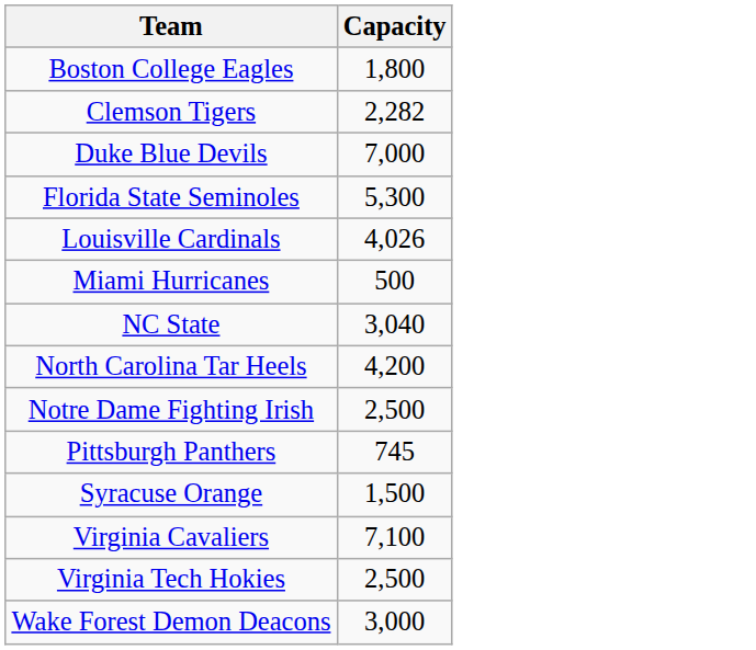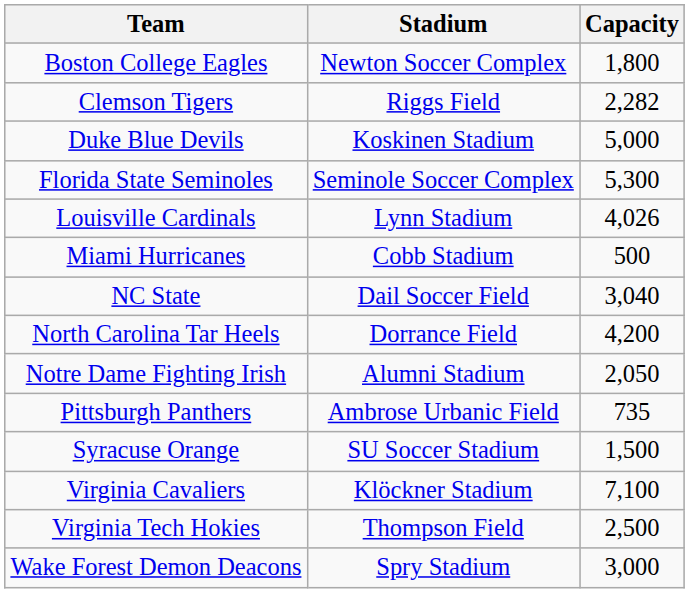 <table class="wikitable sortable" style="text-align:center">
 <tr>
 <th>Team</th>
+<th>Stadium</th>
 <th>Capacity</th>
 </tr>
 <tr>
 <td><a href='#'>Boston College Eagles</a></td>
+<td><a href='#'>Newton Soccer Complex</a></td>
 <td>1,800</td>
 </tr>
 <tr>
 <td><a href='#'>Clemson Tigers</a></td>
+<td><a href='#'>Riggs Field</a></td>
 <td>2,282</td>
 </tr>
 <tr>
 <td><a href='#'>Duke Blue Devils</a></td>
-<td>7,000</td>
+<td><a href='#'>Koskinen Stadium</a></td>
+<td>5,000</td>
 </tr>
 <tr>
 <td><a href='#'>Florida State Seminoles</a></td>
+<td><a href='#'>Seminole Soccer Complex</a></td>
 <td>5,300</td>
 </tr>
 <tr>
 <td><a href='#'>Louisville Cardinals</a></td>
+<td><a href='#'>Lynn Stadium</a></td>
 <td>4,026</td>
 </tr>
 <tr>
 <td><a href='#'>Miami Hurricanes</a></td>
+<td><a href='#'>Cobb Stadium</a></td>
 <td>500</td>
 </tr>
 <tr>
 <td><a href='#'>NC State</a></td>
+<td><a href='#'>Dail Soccer Field</a></td>
 <td>3,040</td>
 </tr>
 <tr>
 <td><a href='#'>North Carolina Tar Heels</a></td>
+<td><a href='#'>Dorrance Field</a></td>
 <td>4,200</td>
 </tr>
 <tr>
 <td><a href='#'>Notre Dame Fighting Irish</a></td>
-<td>2,500</td>
+<td><a href='#'>Alumni Stadium</a></td>
+<td>2,050</td>
 </tr>
 <tr>
 <td><a href='#'>Pittsburgh Panthers</a></td>
-<td>745</td>
+<td><a href='#'>Ambrose Urbanic Field</a></td>
+<td>735</td>
 </tr>
 <tr>
 <td><a href='#'>Syracuse Orange</a></td>
+<td><a href='#'>SU Soccer Stadium</a></td>
 <td>1,500</td>
 </tr>
 <tr>
 <td><a href='#'>Virginia Cavaliers</a></td>
+<td><a href='#'>Klöckner Stadium</a></td>
 <td>7,100</td>
 </tr>
 <tr>
 <td><a href='#'>Virginia Tech Hokies</a></td>
+<td><a href='#'>Thompson Field</a></td>
 <td>2,500</td>
 </tr>
 <tr>
 <td><a href='#'>Wake Forest Demon Deacons</a></td>
+<td><a href='#'>Spry Stadium</a></td>
 <td>3,000</td>
 </tr>
 </table>
